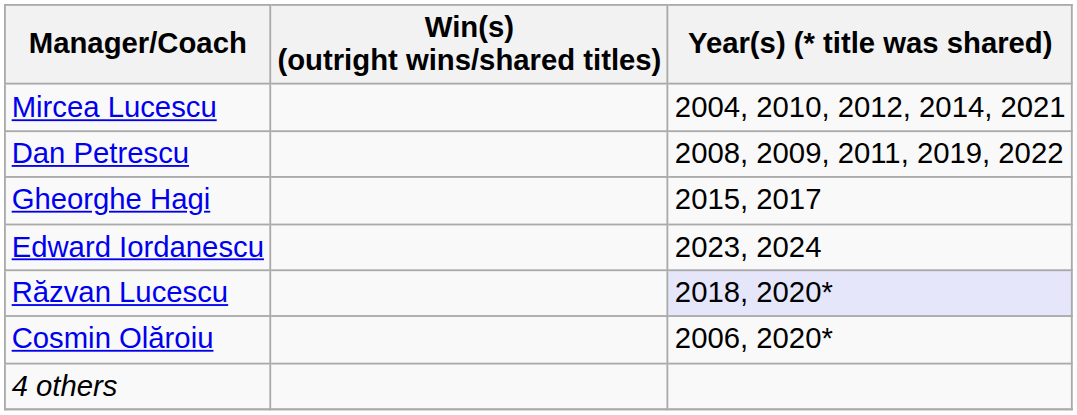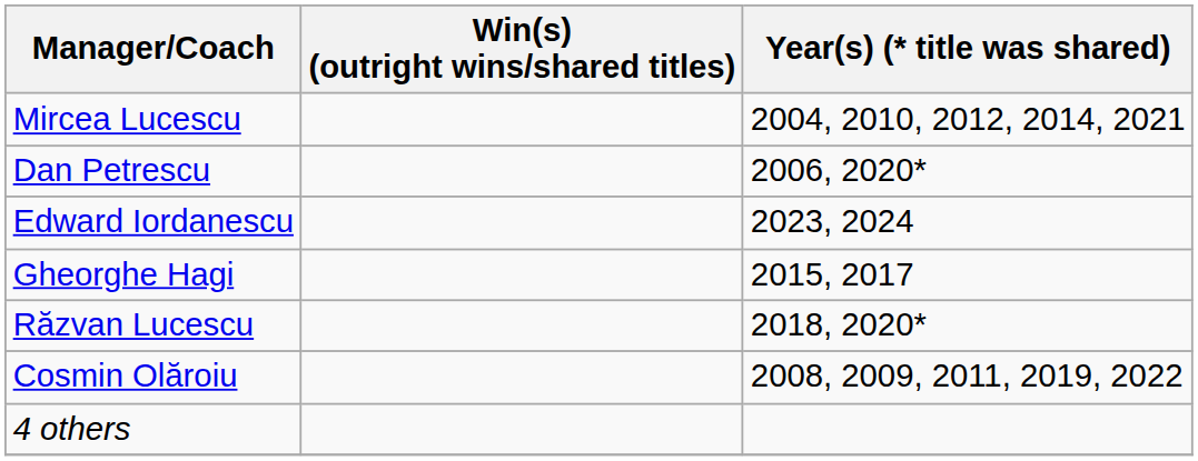 <table class="wikitable sortable">
 <tr>
 <th>Manager/Coach</th>
 <th>Win(s)<br>(outright wins/shared titles)</th>
 <th>Year(s) (* title was shared)</th>
 </tr>
 <tr>
 <td><a href='#'>Mircea Lucescu</a></td>
 <td></td>
 <td>2004, 2010, 2012, 2014, 2021</td>
 </tr>
 <tr>
 <td><a href='#'>Dan Petrescu</a></td>
 <td></td>
-<td>2008, 2009, 2011, 2019, 2022</td>
+<td>2006, 2020*</td>
+</tr>
+<tr>
+<td><a href='#'>Edward Iordanescu</a></td>
+<td></td>
+<td>2023, 2024</td>
 </tr>
 <tr>
 <td><a href='#'>Gheorghe Hagi</a></td>
 <td></td>
 <td>2015, 2017</td>
 </tr>
 <tr>
-<td><a href='#'>Edward Iordanescu</a></td>
-<td></td>
-<td>2023, 2024</td>
-</tr>
-<tr>
 <td><a href='#'>Răzvan Lucescu</a></td>
 <td></td>
-<td style="background: lavender;">2018, 2020*</td>
+<td>2018, 2020*</td>
 </tr>
 <tr>
 <td><a href='#'>Cosmin Olăroiu</a></td>
 <td></td>
-<td>2006, 2020*</td>
+<td>2008, 2009, 2011, 2019, 2022</td>
 </tr>
 <tr>
 <td><em>4 others</em></td>
 <td></td>
 <td></td>
 </tr>
 <tr>
 </tr>
 </table>
